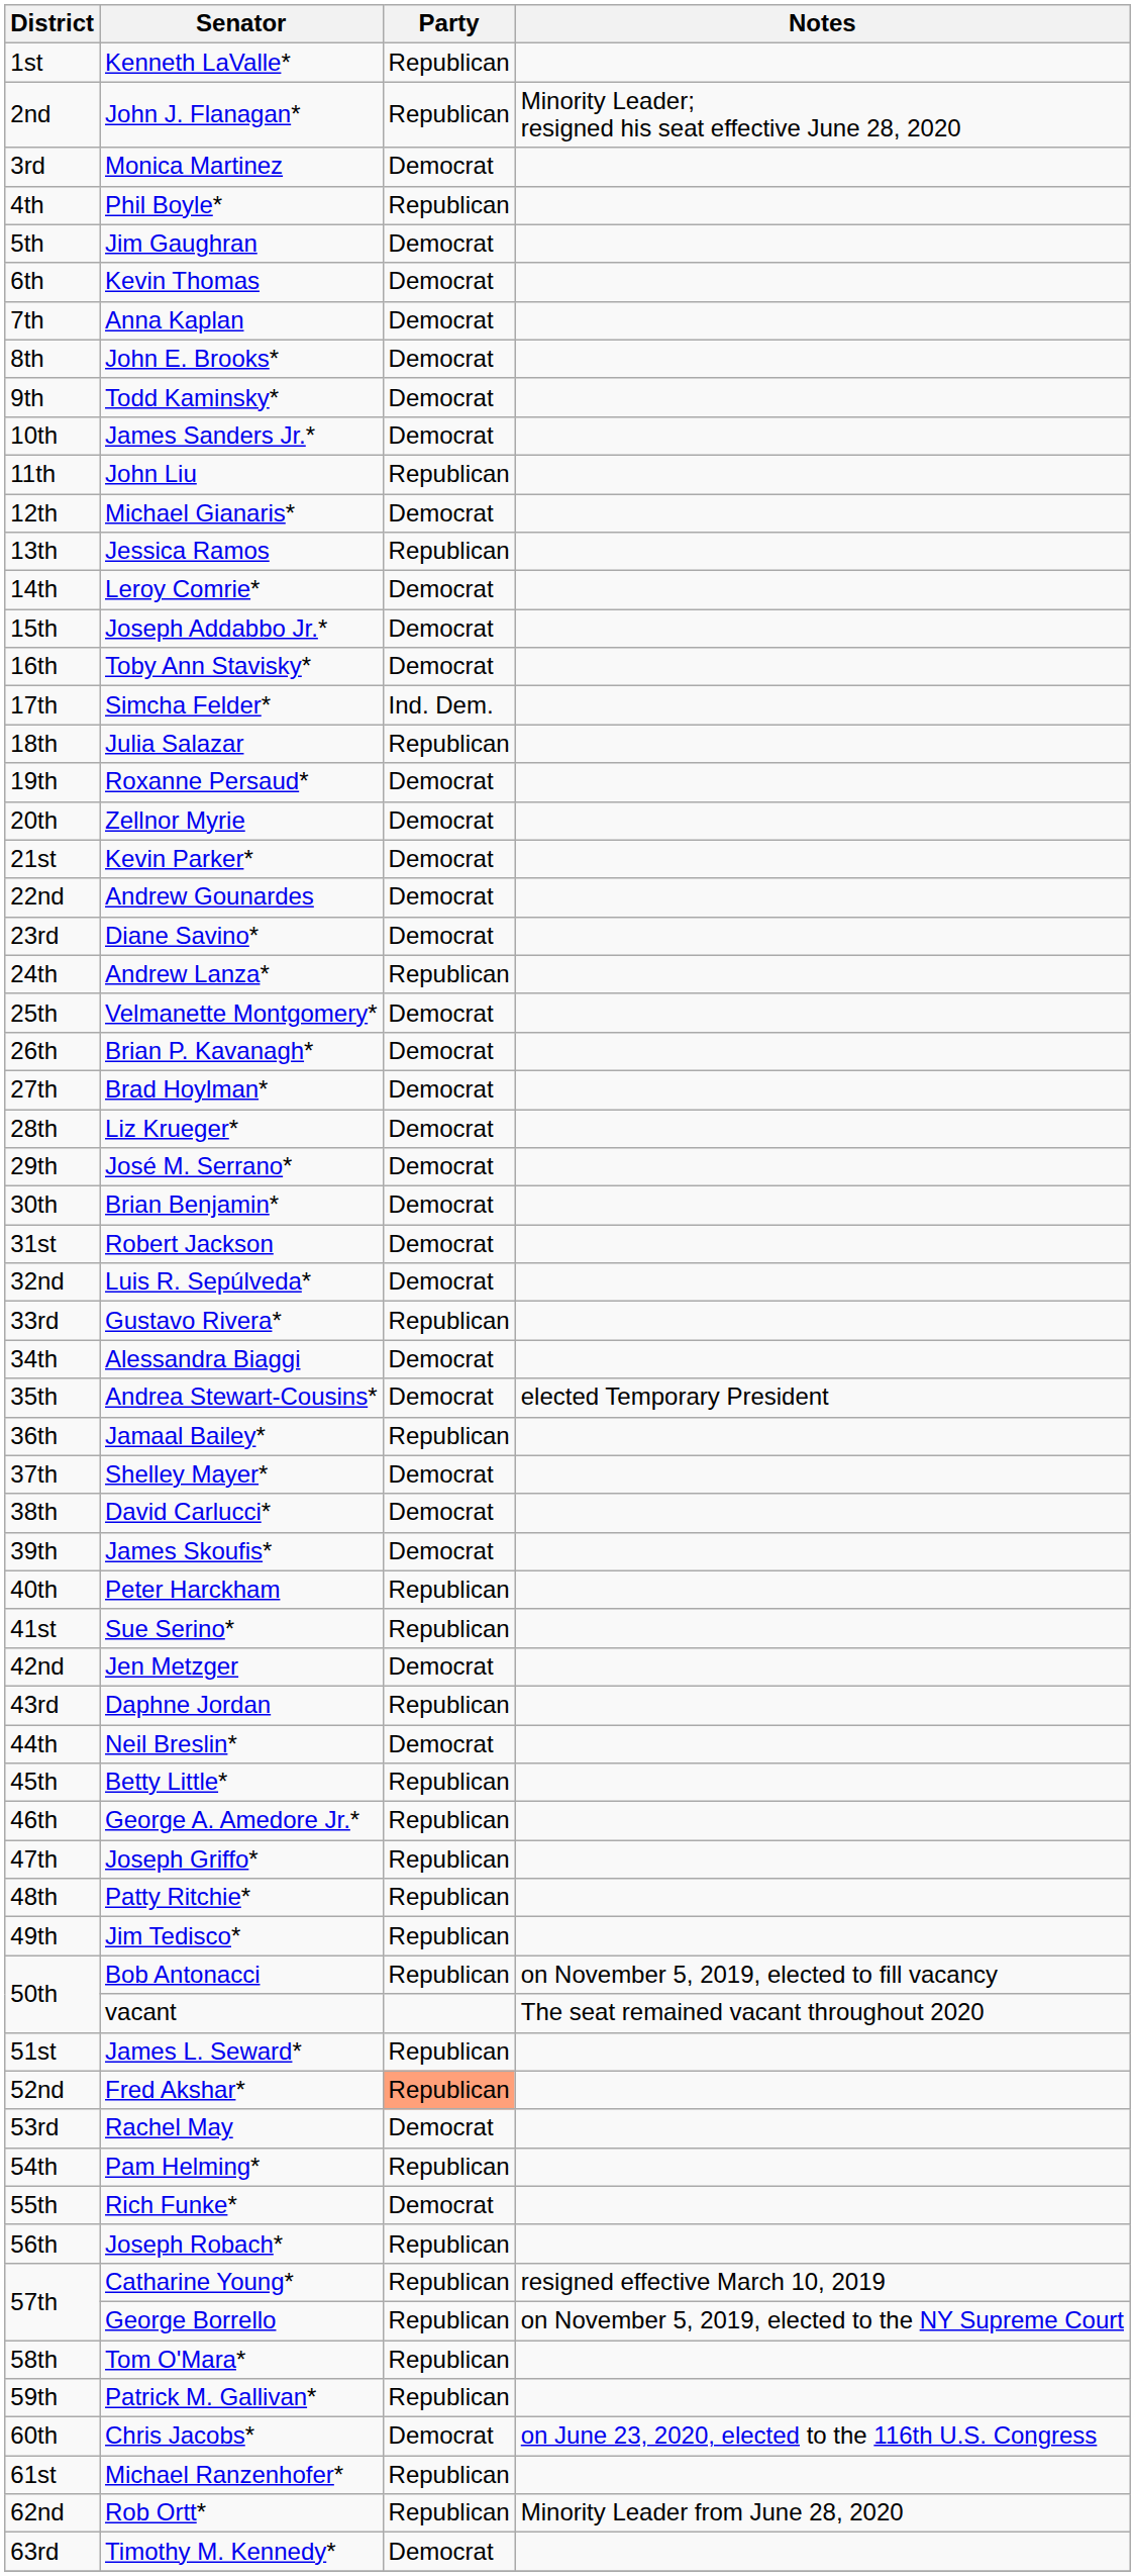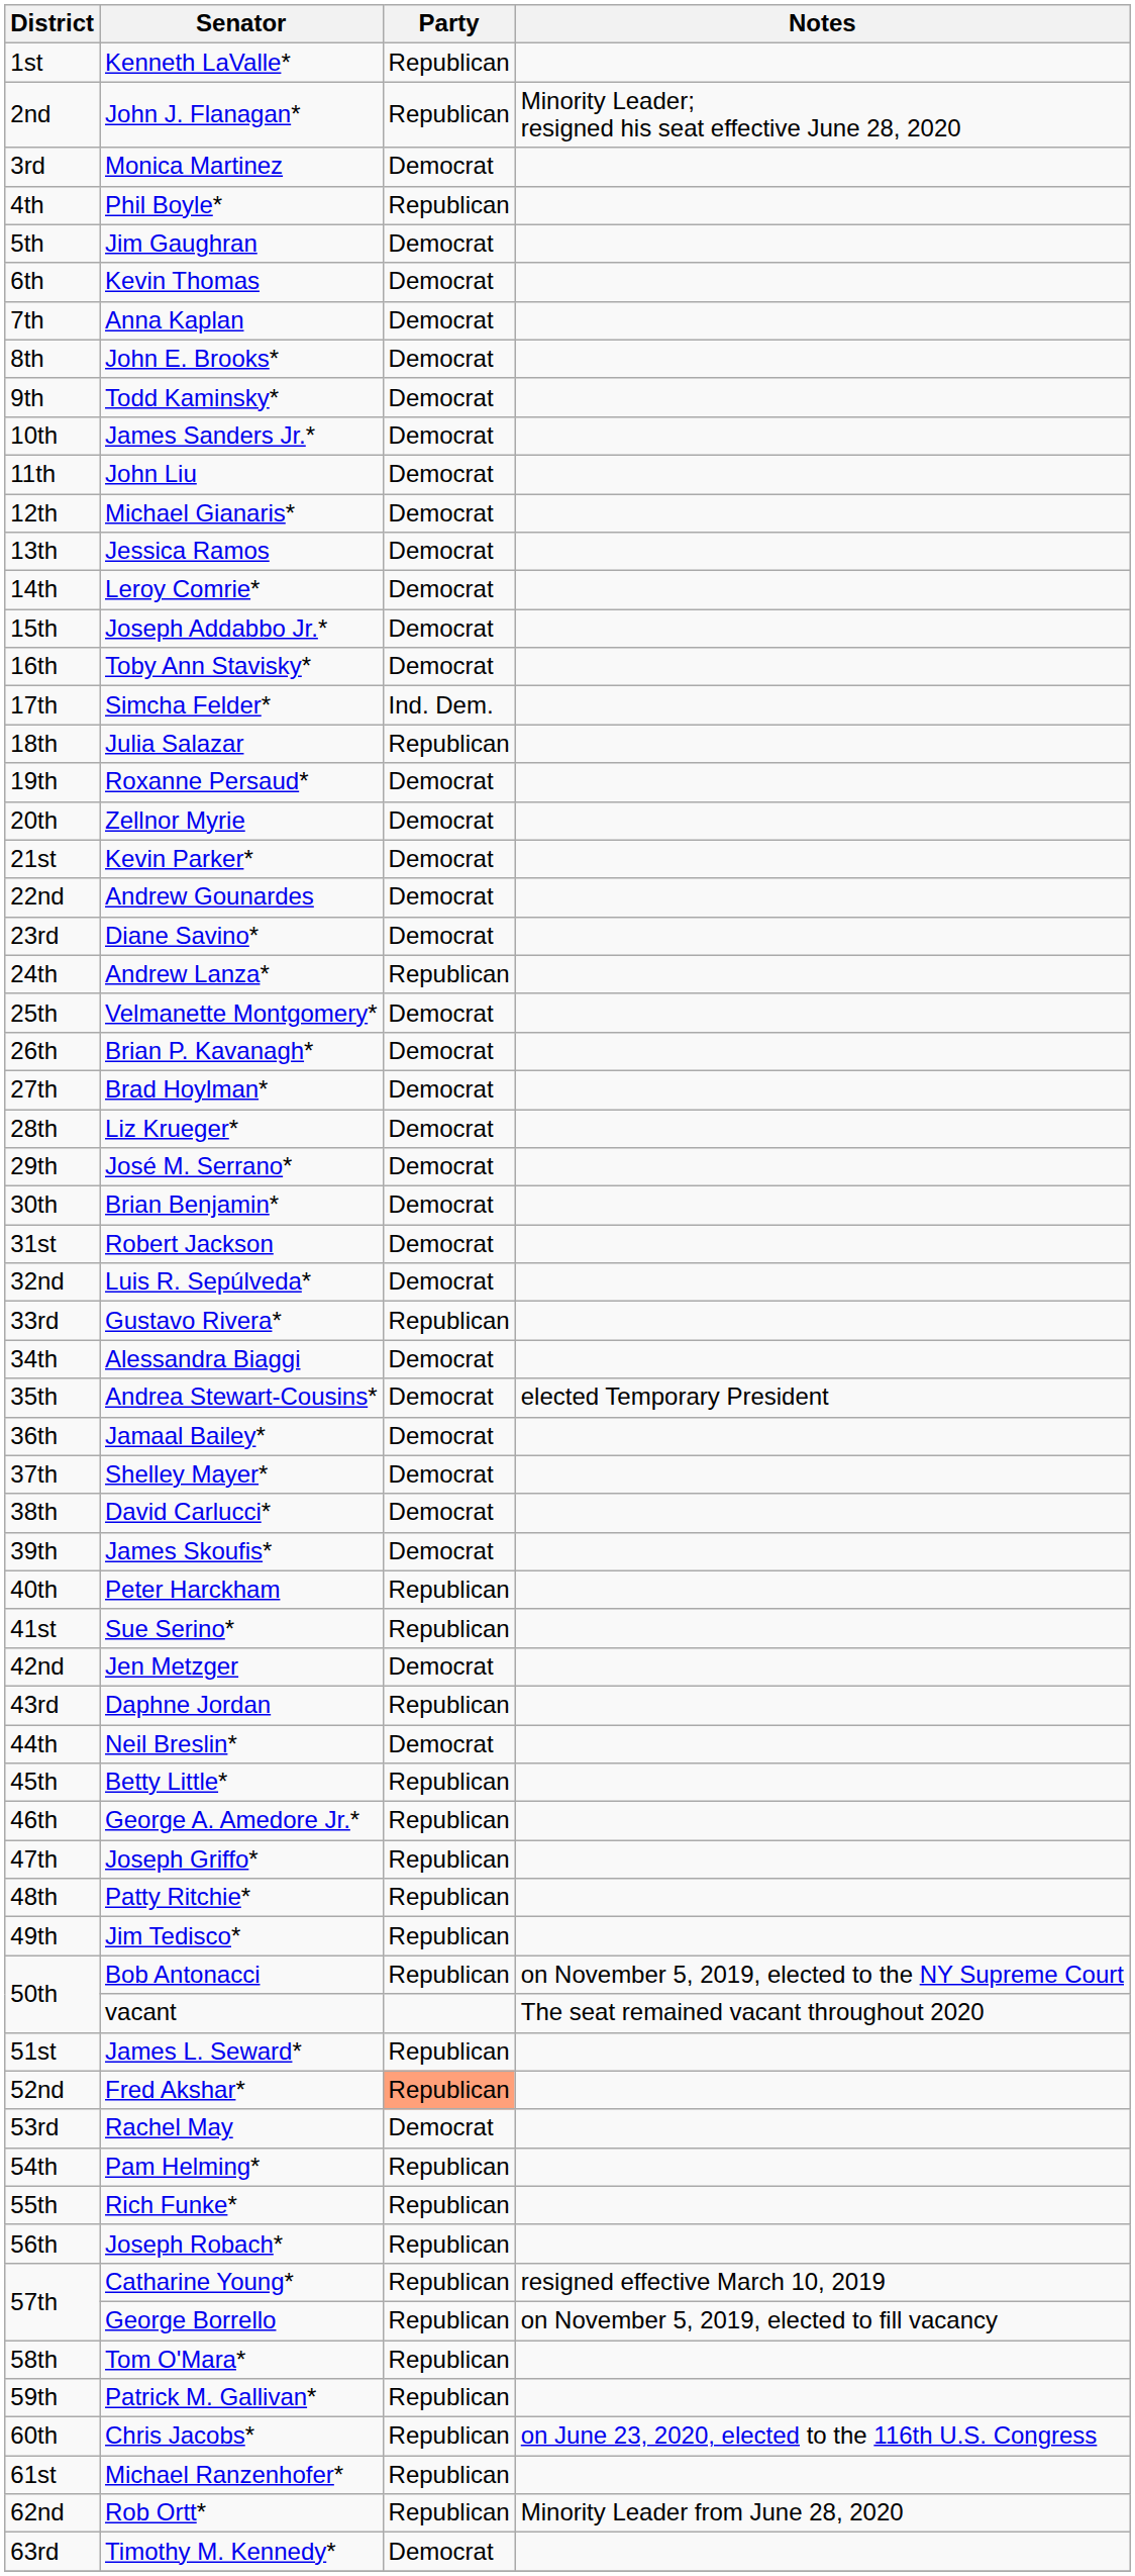 <table class=wikitable>
 <tr>
 <th>District</th>
 <th>Senator</th>
 <th>Party</th>
 <th>Notes</th>
 </tr>
 <tr>
 <td>1st</td>
 <td><a href='#'>Kenneth LaValle</a>*</td>
 <td>Republican</td>
 <td></td>
 </tr>
 <tr>
 <td>2nd</td>
 <td><a href='#'>John J. Flanagan</a>*</td>
 <td>Republican</td>
 <td>Minority Leader; <br>resigned his seat effective June 28, 2020</td>
 </tr>
 <tr>
 <td>3rd</td>
 <td><a href='#'>Monica Martinez</a></td>
 <td>Democrat</td>
 <td></td>
 </tr>
 <tr>
 <td>4th</td>
 <td><a href='#'>Phil Boyle</a>*</td>
 <td>Republican</td>
 <td></td>
 </tr>
 <tr>
 <td>5th</td>
 <td><a href='#'>Jim Gaughran</a></td>
 <td>Democrat</td>
 <td></td>
 </tr>
 <tr>
 <td>6th</td>
 <td><a href='#'>Kevin Thomas</a></td>
 <td>Democrat</td>
 <td></td>
 </tr>
 <tr>
 <td>7th</td>
 <td><a href='#'>Anna Kaplan</a></td>
 <td>Democrat</td>
 <td></td>
 </tr>
 <tr>
 <td>8th</td>
 <td><a href='#'>John E. Brooks</a>*</td>
 <td>Democrat</td>
 <td></td>
 </tr>
 <tr>
 <td>9th</td>
 <td><a href='#'>Todd Kaminsky</a>*</td>
 <td>Democrat</td>
 <td></td>
 </tr>
 <tr>
 <td>10th</td>
 <td><a href='#'>James Sanders Jr.</a>*</td>
 <td>Democrat</td>
 <td></td>
 </tr>
 <tr>
 <td>11th</td>
 <td><a href='#'>John Liu</a></td>
-<td>Republican</td>
+<td>Democrat</td>
 <td></td>
 </tr>
 <tr>
 <td>12th</td>
 <td><a href='#'>Michael Gianaris</a>*</td>
 <td>Democrat</td>
 <td></td>
 </tr>
 <tr>
 <td>13th</td>
 <td><a href='#'>Jessica Ramos</a></td>
-<td>Republican</td>
+<td>Democrat</td>
 <td></td>
 </tr>
 <tr>
 <td>14th</td>
 <td><a href='#'>Leroy Comrie</a>*</td>
 <td>Democrat</td>
 <td></td>
 </tr>
 <tr>
 <td>15th</td>
 <td><a href='#'>Joseph Addabbo Jr.</a>*</td>
 <td>Democrat</td>
 <td></td>
 </tr>
 <tr>
 <td>16th</td>
 <td><a href='#'>Toby Ann Stavisky</a>*</td>
 <td>Democrat</td>
 <td></td>
 </tr>
 <tr>
 <td>17th</td>
 <td><a href='#'>Simcha Felder</a>*</td>
 <td>Ind. Dem.</td>
 <td></td>
 </tr>
 <tr>
 <td>18th</td>
 <td><a href='#'>Julia Salazar</a></td>
 <td>Republican</td>
 <td></td>
 </tr>
 <tr>
 <td>19th</td>
 <td><a href='#'>Roxanne Persaud</a>*</td>
 <td>Democrat</td>
 <td></td>
 </tr>
 <tr>
 <td>20th</td>
 <td><a href='#'>Zellnor Myrie</a></td>
 <td>Democrat</td>
 <td></td>
 </tr>
 <tr>
 <td>21st</td>
 <td><a href='#'>Kevin Parker</a>*</td>
 <td>Democrat</td>
 <td></td>
 </tr>
 <tr>
 <td>22nd</td>
 <td><a href='#'>Andrew Gounardes</a></td>
 <td>Democrat</td>
 <td></td>
 </tr>
 <tr>
 <td>23rd</td>
 <td><a href='#'>Diane Savino</a>*</td>
 <td>Democrat</td>
 <td></td>
 </tr>
 <tr>
 <td>24th</td>
 <td><a href='#'>Andrew Lanza</a>*</td>
 <td>Republican</td>
 <td></td>
 </tr>
 <tr>
 <td>25th</td>
 <td><a href='#'>Velmanette Montgomery</a>*</td>
 <td>Democrat</td>
 <td></td>
 </tr>
 <tr>
 <td>26th</td>
 <td><a href='#'>Brian P. Kavanagh</a>*</td>
 <td>Democrat</td>
 <td></td>
 </tr>
 <tr>
 <td>27th</td>
 <td><a href='#'>Brad Hoylman</a>*</td>
 <td>Democrat</td>
 <td></td>
 </tr>
 <tr>
 <td>28th</td>
 <td><a href='#'>Liz Krueger</a>*</td>
 <td>Democrat</td>
 <td></td>
 </tr>
 <tr>
 <td>29th</td>
 <td><a href='#'>José M. Serrano</a>*</td>
 <td>Democrat</td>
 <td></td>
 </tr>
 <tr>
 <td>30th</td>
 <td><a href='#'>Brian Benjamin</a>*</td>
 <td>Democrat</td>
 <td></td>
 </tr>
 <tr>
 <td>31st</td>
 <td><a href='#'>Robert Jackson</a></td>
 <td>Democrat</td>
 <td></td>
 </tr>
 <tr>
 <td>32nd</td>
 <td><a href='#'>Luis R. Sepúlveda</a>*</td>
 <td>Democrat</td>
 <td></td>
 </tr>
 <tr>
 <td>33rd</td>
 <td><a href='#'>Gustavo Rivera</a>*</td>
 <td>Republican</td>
 <td></td>
 </tr>
 <tr>
 <td>34th</td>
 <td><a href='#'>Alessandra Biaggi</a></td>
 <td>Democrat</td>
 <td></td>
 </tr>
 <tr>
 <td>35th</td>
 <td><a href='#'>Andrea Stewart-Cousins</a>*</td>
 <td>Democrat</td>
 <td>elected Temporary President</td>
 </tr>
 <tr>
 <td>36th</td>
 <td><a href='#'>Jamaal Bailey</a>*</td>
-<td>Republican</td>
+<td>Democrat</td>
 <td></td>
 </tr>
 <tr>
 <td>37th</td>
 <td><a href='#'>Shelley Mayer</a>*</td>
 <td>Democrat</td>
 <td></td>
 </tr>
 <tr>
 <td>38th</td>
 <td><a href='#'>David Carlucci</a>*</td>
 <td>Democrat</td>
 <td></td>
 </tr>
 <tr>
 <td>39th</td>
 <td><a href='#'>James Skoufis</a>*</td>
 <td>Democrat</td>
 <td></td>
 </tr>
 <tr>
 <td>40th</td>
 <td><a href='#'>Peter Harckham</a></td>
 <td>Republican</td>
 <td></td>
 </tr>
 <tr>
 <td>41st</td>
 <td><a href='#'>Sue Serino</a>*</td>
 <td>Republican</td>
 <td></td>
 </tr>
 <tr>
 <td>42nd</td>
 <td><a href='#'>Jen Metzger</a></td>
 <td>Democrat</td>
 <td></td>
 </tr>
 <tr>
 <td>43rd</td>
 <td><a href='#'>Daphne Jordan</a></td>
 <td>Republican</td>
 <td></td>
 </tr>
 <tr>
 <td>44th</td>
 <td><a href='#'>Neil Breslin</a>*</td>
 <td>Democrat</td>
 <td></td>
 </tr>
 <tr>
 <td>45th</td>
 <td><a href='#'>Betty Little</a>*</td>
 <td>Republican</td>
 <td></td>
 </tr>
 <tr>
 <td>46th</td>
 <td><a href='#'>George A. Amedore Jr.</a>*</td>
 <td>Republican</td>
 <td></td>
 </tr>
 <tr>
 <td>47th</td>
 <td><a href='#'>Joseph Griffo</a>*</td>
 <td>Republican</td>
 <td></td>
 </tr>
 <tr>
 <td>48th</td>
 <td><a href='#'>Patty Ritchie</a>*</td>
 <td>Republican</td>
 <td></td>
 </tr>
 <tr>
 <td>49th</td>
 <td><a href='#'>Jim Tedisco</a>*</td>
 <td>Republican</td>
 <td></td>
 </tr>
 <tr>
 <td rowspan="2">50th</td>
 <td><a href='#'>Bob Antonacci</a></td>
 <td>Republican</td>
-<td>on November 5, 2019, elected to fill vacancy</td>
+<td>on November 5, 2019, elected to the <a href='#'>NY Supreme Court</a></td>
 </tr>
 <tr>
 <td>vacant</td>
 <td></td>
 <td>The seat remained vacant throughout 2020</td>
 </tr>
 <tr>
 <td>51st</td>
 <td><a href='#'>James L. Seward</a>*</td>
 <td>Republican</td>
 <td></td>
 </tr>
 <tr>
 <td>52nd</td>
 <td><a href='#'>Fred Akshar</a>*</td>
 <td style="background: lightsalmon;">Republican</td>
 <td></td>
 </tr>
 <tr>
 <td>53rd</td>
 <td><a href='#'>Rachel May</a></td>
 <td>Democrat</td>
 <td></td>
 </tr>
 <tr>
 <td>54th</td>
 <td><a href='#'>Pam Helming</a>*</td>
 <td>Republican</td>
 <td></td>
 </tr>
 <tr>
 <td>55th</td>
 <td><a href='#'>Rich Funke</a>*</td>
-<td>Democrat</td>
+<td>Republican</td>
 <td></td>
 </tr>
 <tr>
 <td>56th</td>
 <td><a href='#'>Joseph Robach</a>*</td>
 <td>Republican</td>
 <td></td>
 </tr>
 <tr>
 <td rowspan="2">57th</td>
 <td><a href='#'>Catharine Young</a>*</td>
 <td>Republican</td>
 <td>resigned effective March 10, 2019</td>
 </tr>
 <tr>
 <td><a href='#'>George Borrello</a></td>
 <td>Republican</td>
-<td>on November 5, 2019, elected to the <a href='#'>NY Supreme Court</a></td>
+<td>on November 5, 2019, elected to fill vacancy</td>
 </tr>
 <tr>
 <td>58th</td>
 <td><a href='#'>Tom O'Mara</a>*</td>
 <td>Republican</td>
 <td></td>
 </tr>
 <tr>
 <td>59th</td>
 <td><a href='#'>Patrick M. Gallivan</a>*</td>
 <td>Republican</td>
 <td></td>
 </tr>
 <tr>
 <td>60th</td>
 <td><a href='#'>Chris Jacobs</a>*</td>
-<td>Democrat</td>
+<td>Republican</td>
 <td><a href='#'>on June 23, 2020, elected</a> to the <a href='#'>116th U.S. Congress</a></td>
 </tr>
 <tr>
 <td>61st</td>
 <td><a href='#'>Michael Ranzenhofer</a>*</td>
 <td>Republican</td>
 <td></td>
 </tr>
 <tr>
 <td>62nd</td>
 <td><a href='#'>Rob Ortt</a>*</td>
 <td>Republican</td>
 <td>Minority Leader from June 28, 2020</td>
 </tr>
 <tr>
 <td>63rd</td>
 <td><a href='#'>Timothy M. Kennedy</a>*</td>
 <td>Democrat</td>
 <td></td>
 </tr>
 <tr>
 </tr>
 </table>
